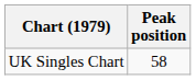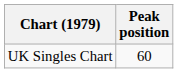 <table class="wikitable">
 <tr>
 <th>Chart (1979)</th>
 <th>Peak<br>position</th>
 </tr>
 <tr>
 <td>UK Singles Chart</td>
-<td style="text-align:center;">58</td>
+<td style="text-align:center;">60</td>
 </tr>
 </table>
